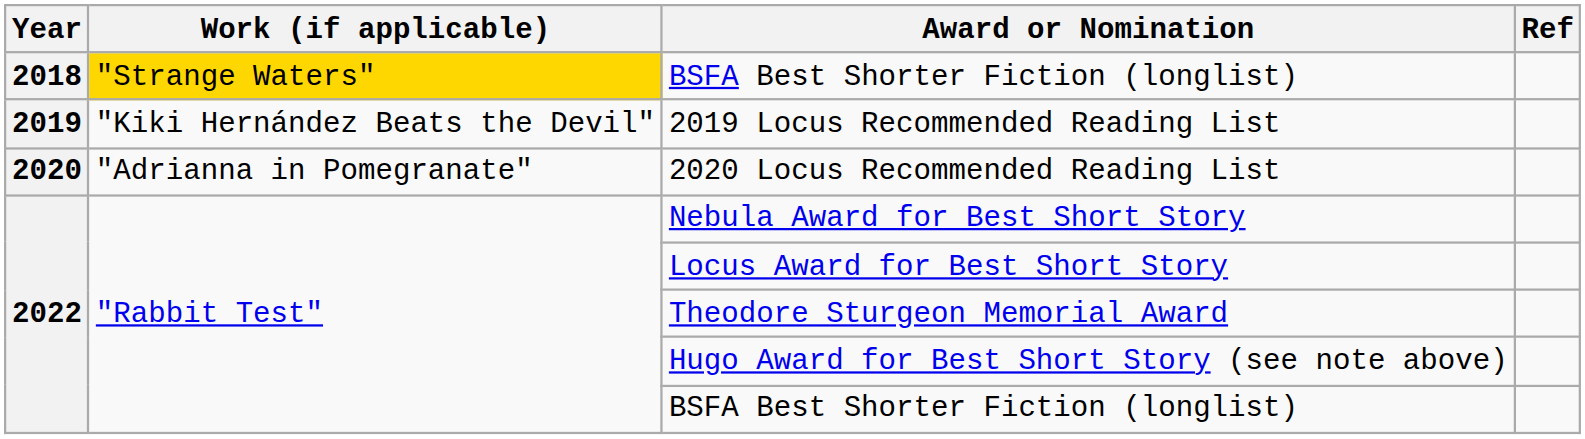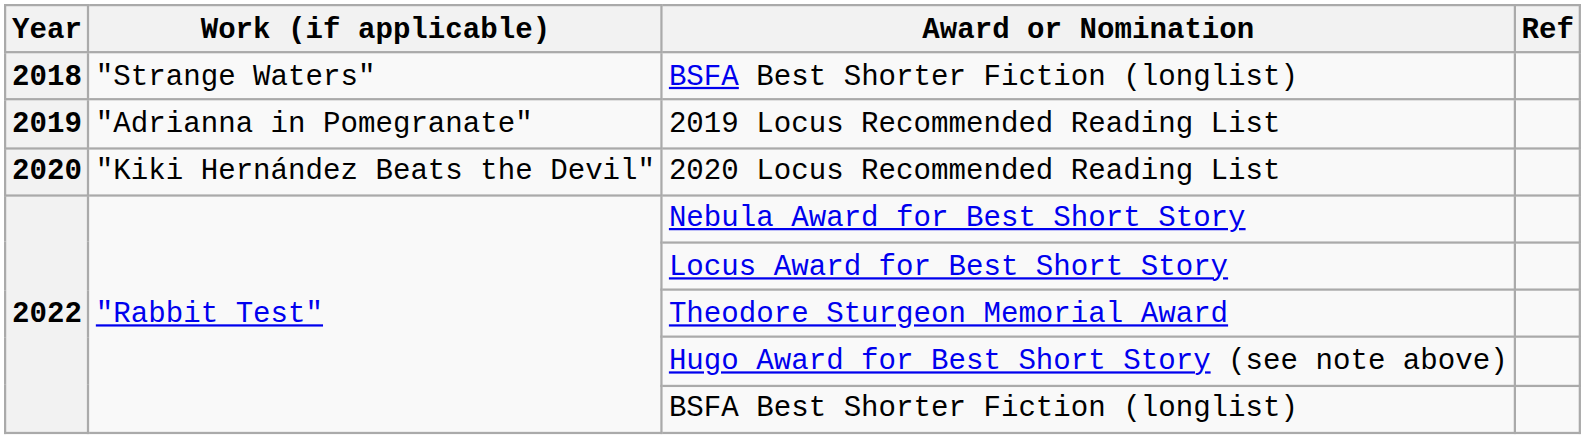 <table class="wikitable">
 <tr>
 <th>Year</th>
 <th>Work (if applicable)</th>
 <th>Award or Nomination</th>
 <th>Ref</th>
 </tr>
 <tr>
 <th>2018</th>
-<td style="background: gold;">"Strange Waters"</td>
+<td>"Strange Waters"</td>
 <td><a href='#'>BSFA</a> Best Shorter Fiction (longlist)</td>
 <td></td>
 </tr>
 <tr>
 <th>2019</th>
-<td>"Kiki Hernández Beats the Devil"</td>
+<td>"Adrianna in Pomegranate"</td>
 <td>2019 Locus Recommended Reading List</td>
 <td></td>
 </tr>
 <tr>
 <th>2020</th>
-<td>"Adrianna in Pomegranate"</td>
+<td>"Kiki Hernández Beats the Devil"</td>
 <td>2020 Locus Recommended Reading List</td>
 <td></td>
 </tr>
 <tr>
 <th rowspan="5">2022</th>
 <td rowspan="5"><a href='#'>"Rabbit Test"</a></td>
 <td><a href='#'>Nebula Award for Best Short Story</a></td>
 <td></td>
 </tr>
 <tr>
 <td><a href='#'>Locus Award for Best Short Story</a></td>
 <td></td>
 </tr>
 <tr>
 <td><a href='#'>Theodore Sturgeon Memorial Award</a></td>
 <td></td>
 </tr>
 <tr>
 <td><a href='#'>Hugo Award for Best Short Story</a> (see note above)</td>
 <td></td>
 </tr>
 <tr>
 <td>BSFA Best Shorter Fiction (longlist)</td>
 <td></td>
 </tr>
 </table>
